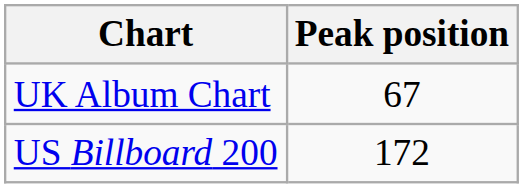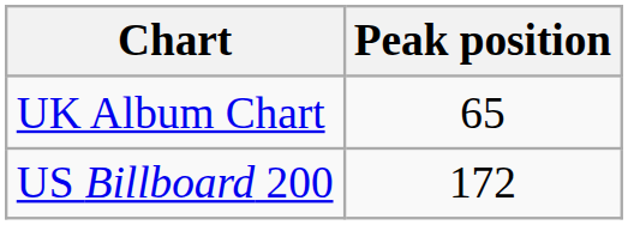 <table class="wikitable">
 <tr>
 <th>Chart</th>
 <th>Peak position</th>
 </tr>
 <tr>
 <td><a href='#'>UK Album Chart</a></td>
-<td align="center">67</td>
+<td align="center">65</td>
 </tr>
 <tr>
 <td><a href='#'>US <em>Billboard</em> 200</a></td>
 <td align="center">172</td>
 </tr>
 </table>
